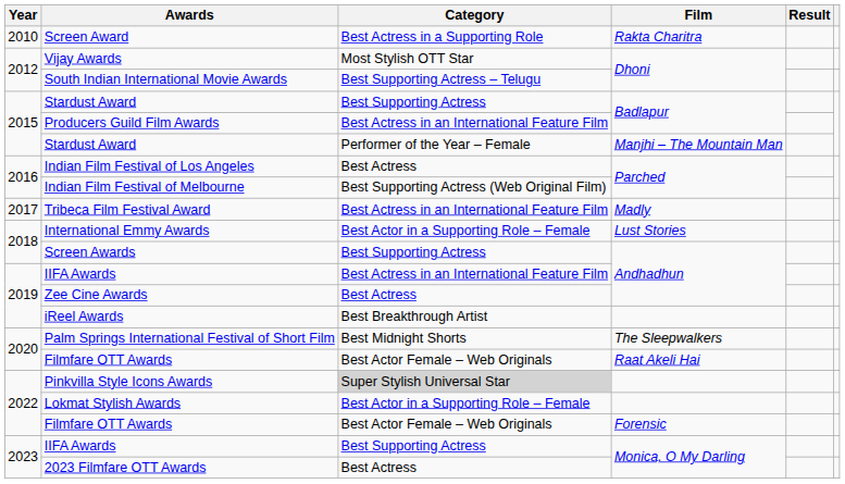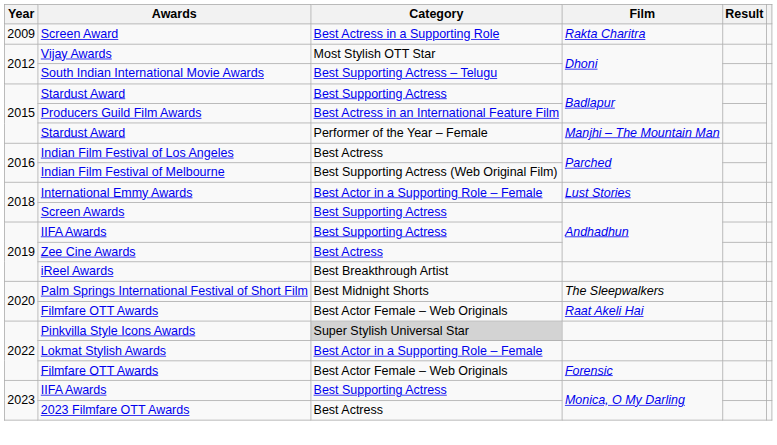 <table class="wikitable sortable">
 <tr>
 <th scope="col">Year</th>
 <th scope="col">Awards</th>
 <th scope="col">Category</th>
 <th scope="col">Film</th>
 <th scope="col">Result</th>
 <th class="unsortable" scope="col"></th>
 </tr>
 <tr>
-<td>2010</td>
+<td>2009</td>
 <td><a href='#'>Screen Award</a></td>
 <td><a href='#'>Best Actress in a Supporting Role</a></td>
 <td><em><a href='#'>Rakta Charitra</a></em></td>
 <td></td>
 <td></td>
 </tr>
 <tr>
 <td rowspan="2">2012</td>
 <td><a href='#'>Vijay Awards</a></td>
 <td>Most Stylish OTT Star</td>
 <td rowspan="2"><em><a href='#'>Dhoni</a></em></td>
 <td></td>
 <td></td>
 </tr>
 <tr>
 <td><a href='#'>South Indian International Movie Awards</a></td>
 <td><a href='#'>Best Supporting Actress – Telugu</a></td>
 <td></td>
 <td></td>
 </tr>
 <tr>
 <td rowspan="3">2015</td>
 <td><a href='#'>Stardust Award</a></td>
 <td><a href='#'>Best Supporting Actress</a></td>
 <td rowspan="2"><em><a href='#'>Badlapur</a></em></td>
 <td></td>
 <td rowspan="3"></td>
 </tr>
 <tr>
 <td><a href='#'>Producers Guild Film Awards</a></td>
 <td><a href='#'>Best Actress in an International Feature Film</a></td>
 <td></td>
 </tr>
 <tr>
 <td><a href='#'>Stardust Award</a></td>
 <td>Performer of the Year – Female</td>
 <td><em><a href='#'>Manjhi – The Mountain Man</a></em></td>
 <td></td>
 </tr>
 <tr>
 <td rowspan="2">2016</td>
 <td><a href='#'>Indian Film Festival of Los Angeles</a></td>
 <td>Best Actress</td>
 <td rowspan="2"><em><a href='#'>Parched</a></em></td>
 <td></td>
 <td rowspan="2"></td>
 </tr>
 <tr>
 <td><a href='#'>Indian Film Festival of Melbourne</a></td>
 <td>Best Supporting Actress (Web Original Film)</td>
 <td></td>
 </tr>
 <tr>
-<td>2017</td>
-<td><a href='#'>Tribeca Film Festival Award</a></td>
-<td><a href='#'>Best Actress in an International Feature Film</a></td>
-<td><em><a href='#'>Madly</a></em></td>
-<td></td>
-<td></td>
-</tr>
-<tr>
 <td rowspan="2">2018</td>
 <td><a href='#'>International Emmy Awards</a></td>
 <td><a href='#'>Best Actor in a Supporting Role – Female</a></td>
 <td><em><a href='#'>Lust Stories</a></em></td>
 <td></td>
 <td></td>
 </tr>
 <tr>
 <td><a href='#'>Screen Awards</a></td>
 <td><a href='#'>Best Supporting Actress</a></td>
 <td rowspan="3"><em><a href='#'>Andhadhun</a></em></td>
 <td></td>
 <td></td>
 </tr>
 <tr>
 <td rowspan="3">2019</td>
 <td><a href='#'>IIFA Awards</a></td>
-<td><a href='#'>Best Actress in an International Feature Film</a></td>
+<td><a href='#'>Best Supporting Actress</a></td>
 <td></td>
 <td></td>
 </tr>
 <tr>
 <td><a href='#'>Zee Cine Awards</a></td>
 <td><a href='#'>Best Actress</a></td>
 <td></td>
 <td></td>
 </tr>
 <tr>
 <td><a href='#'>iReel Awards</a></td>
 <td>Best Breakthrough Artist</td>
 <td></td>
 <td></td>
 <td></td>
 </tr>
 <tr>
 <td rowspan="2">2020</td>
 <td><a href='#'>Palm Springs International Festival of Short Film</a></td>
 <td>Best Midnight Shorts</td>
 <td><em>The Sleepwalkers</em></td>
 <td></td>
 <td></td>
 </tr>
 <tr>
 <td><a href='#'>Filmfare OTT Awards</a></td>
 <td>Best Actor Female – Web Originals</td>
 <td><em><a href='#'>Raat Akeli Hai</a></em></td>
 <td></td>
 <td></td>
 </tr>
 <tr>
 <td rowspan="3">2022</td>
 <td><a href='#'>Pinkvilla Style Icons Awards</a></td>
 <td style="background: lightgrey;">Super Stylish Universal Star</td>
 <td></td>
 <td></td>
 <td></td>
 </tr>
 <tr>
 <td><a href='#'>Lokmat Stylish Awards</a></td>
 <td><a href='#'>Best Actor in a Supporting Role – Female</a></td>
 <td></td>
 <td></td>
 <td></td>
 </tr>
 <tr>
 <td><a href='#'>Filmfare OTT Awards</a></td>
 <td>Best Actor Female – Web Originals</td>
 <td><em><a href='#'>Forensic</a></em></td>
 <td></td>
 <td></td>
 </tr>
 <tr>
 <td rowspan="2">2023</td>
 <td><a href='#'>IIFA Awards</a></td>
 <td><a href='#'>Best Supporting Actress</a></td>
 <td rowspan="2"><em><a href='#'>Monica, O My Darling</a></em></td>
 <td></td>
 <td></td>
 </tr>
 <tr>
 <td><a href='#'>2023 Filmfare OTT Awards</a></td>
 <td>Best Actress</td>
 <td></td>
 <td></td>
 </tr>
 </table>
